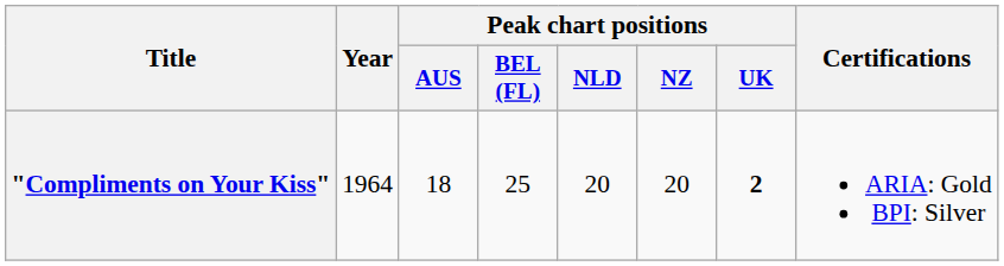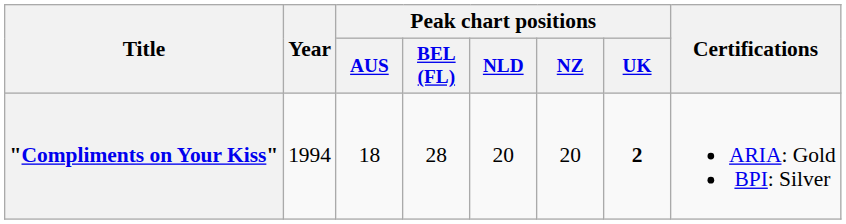 <table class="wikitable plainrowheaders" style="text-align:center;">
 <tr>
 <th scope="col" rowspan="2">Title</th>
 <th scope="col" rowspan="2">Year</th>
 <th scope="col" colspan="5">Peak chart positions</th>
 <th scope="col" rowspan="2">Certifications</th>
 </tr>
 <tr>
 <th scope="col" style="width:3em;font-size:90%;"><a href='#'>AUS</a><br></th>
 <th scope="col" style="width:3em;font-size:90%;"><a href='#'>BEL<br>(FL)</a><br></th>
 <th scope="col" style="width:3em;font-size:90%;"><a href='#'>NLD</a><br></th>
 <th scope="col" style="width:3em;font-size:90%;"><a href='#'>NZ</a><br></th>
 <th scope="col" style="width:3em;font-size:90%;"><a href='#'>UK</a><br></th>
 </tr>
 <tr>
 <th scope="row">"<a href='#'>Compliments on Your Kiss</a>"<br></th>
-<td>1964</td>
+<td>1994</td>
 <td>18</td>
-<td>25</td>
+<td>28</td>
 <td>20</td>
 <td>20</td>
 <td><strong>2</strong></td>
 <td><br><ul><li><a href='#'>ARIA</a>: Gold</li><li><a href='#'>BPI</a>: Silver</li></ul></td>
 </tr>
 </table>
